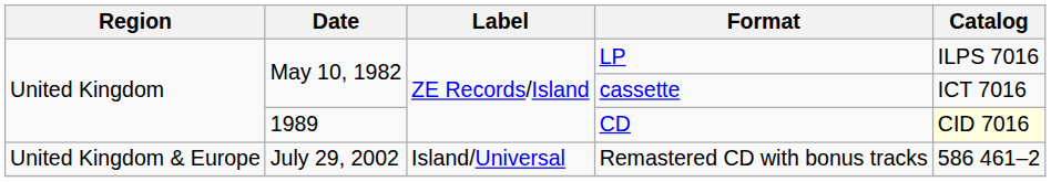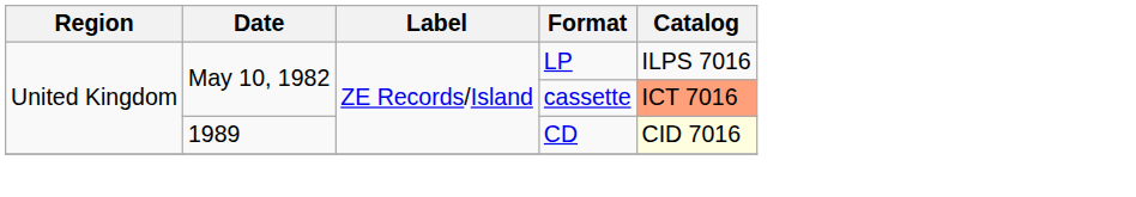 <table class="wikitable plainrowheaders">
 <tr>
 <th scope="col">Region</th>
 <th scope="col">Date</th>
 <th scope="col">Label</th>
 <th scope="col">Format</th>
 <th scope="col">Catalog</th>
 </tr>
 <tr>
 <td rowspan="3">United Kingdom</td>
 <td rowspan="2">May 10, 1982</td>
 <td rowspan="3"><a href='#'>ZE Records</a>/<a href='#'>Island</a></td>
 <td><a href='#'>LP</a></td>
 <td>ILPS 7016</td>
 </tr>
 <tr>
 <td><a href='#'>cassette</a></td>
-<td>ICT 7016</td>
+<td style="background: lightsalmon;">ICT 7016</td>
 </tr>
 <tr>
 <td>1989</td>
 <td><a href='#'>CD</a></td>
 <td style="background: lightyellow;">CID 7016</td>
 </tr>
 <tr>
-<td>United Kingdom & Europe</td>
-<td>July 29, 2002</td>
-<td>Island/<a href='#'>Universal</a></td>
-<td>Remastered CD with bonus tracks</td>
-<td>586 461–2</td>
-</tr>
-<tr>
 </tr>
 </table>
